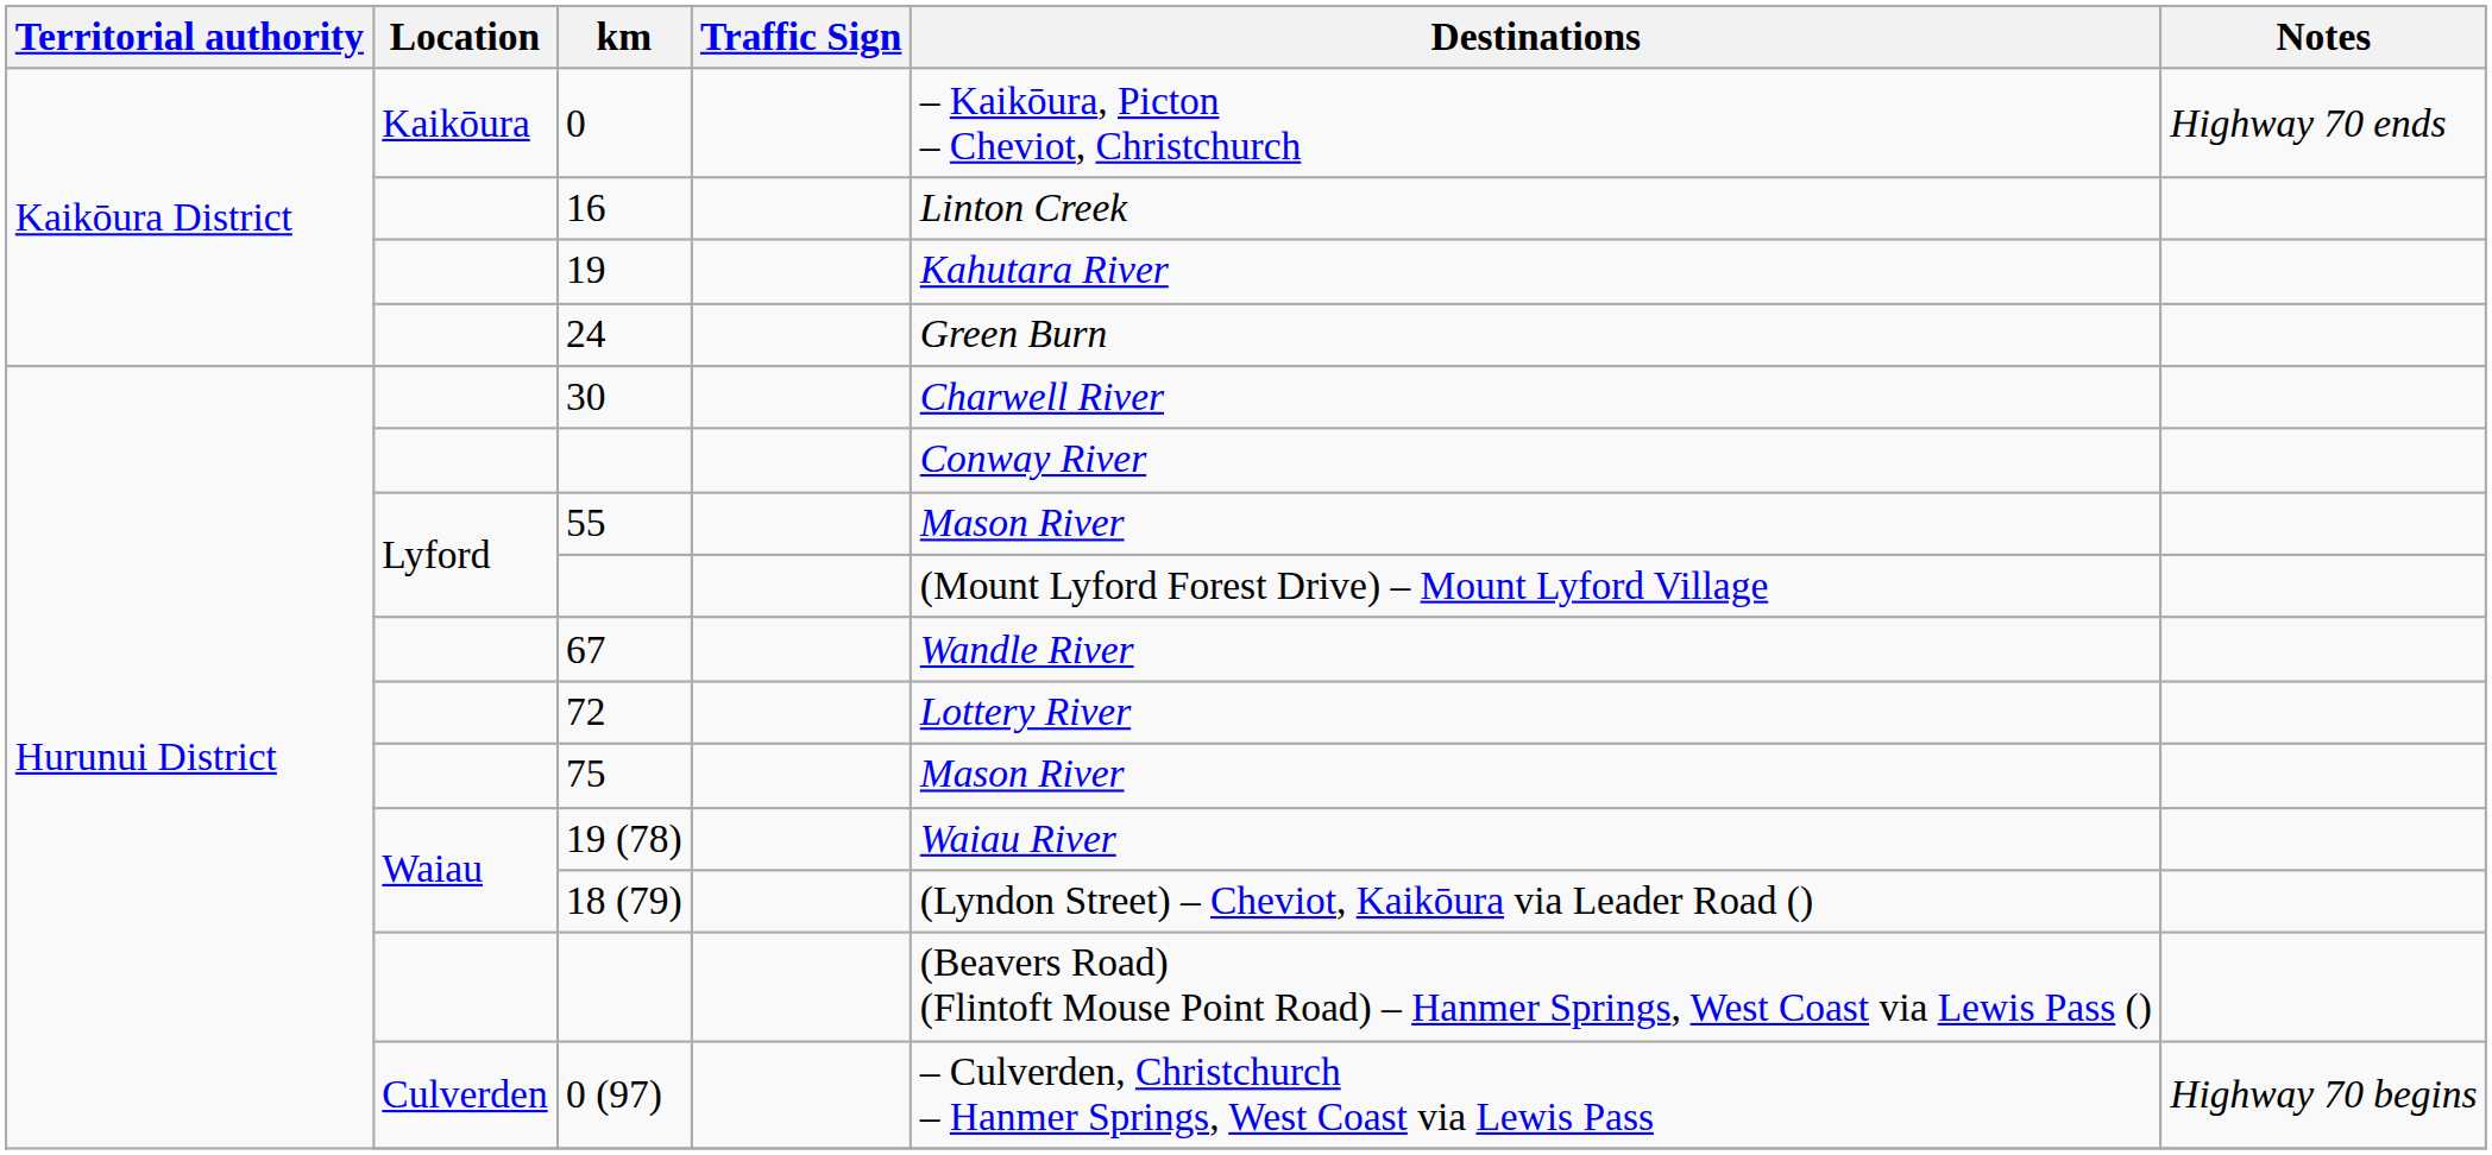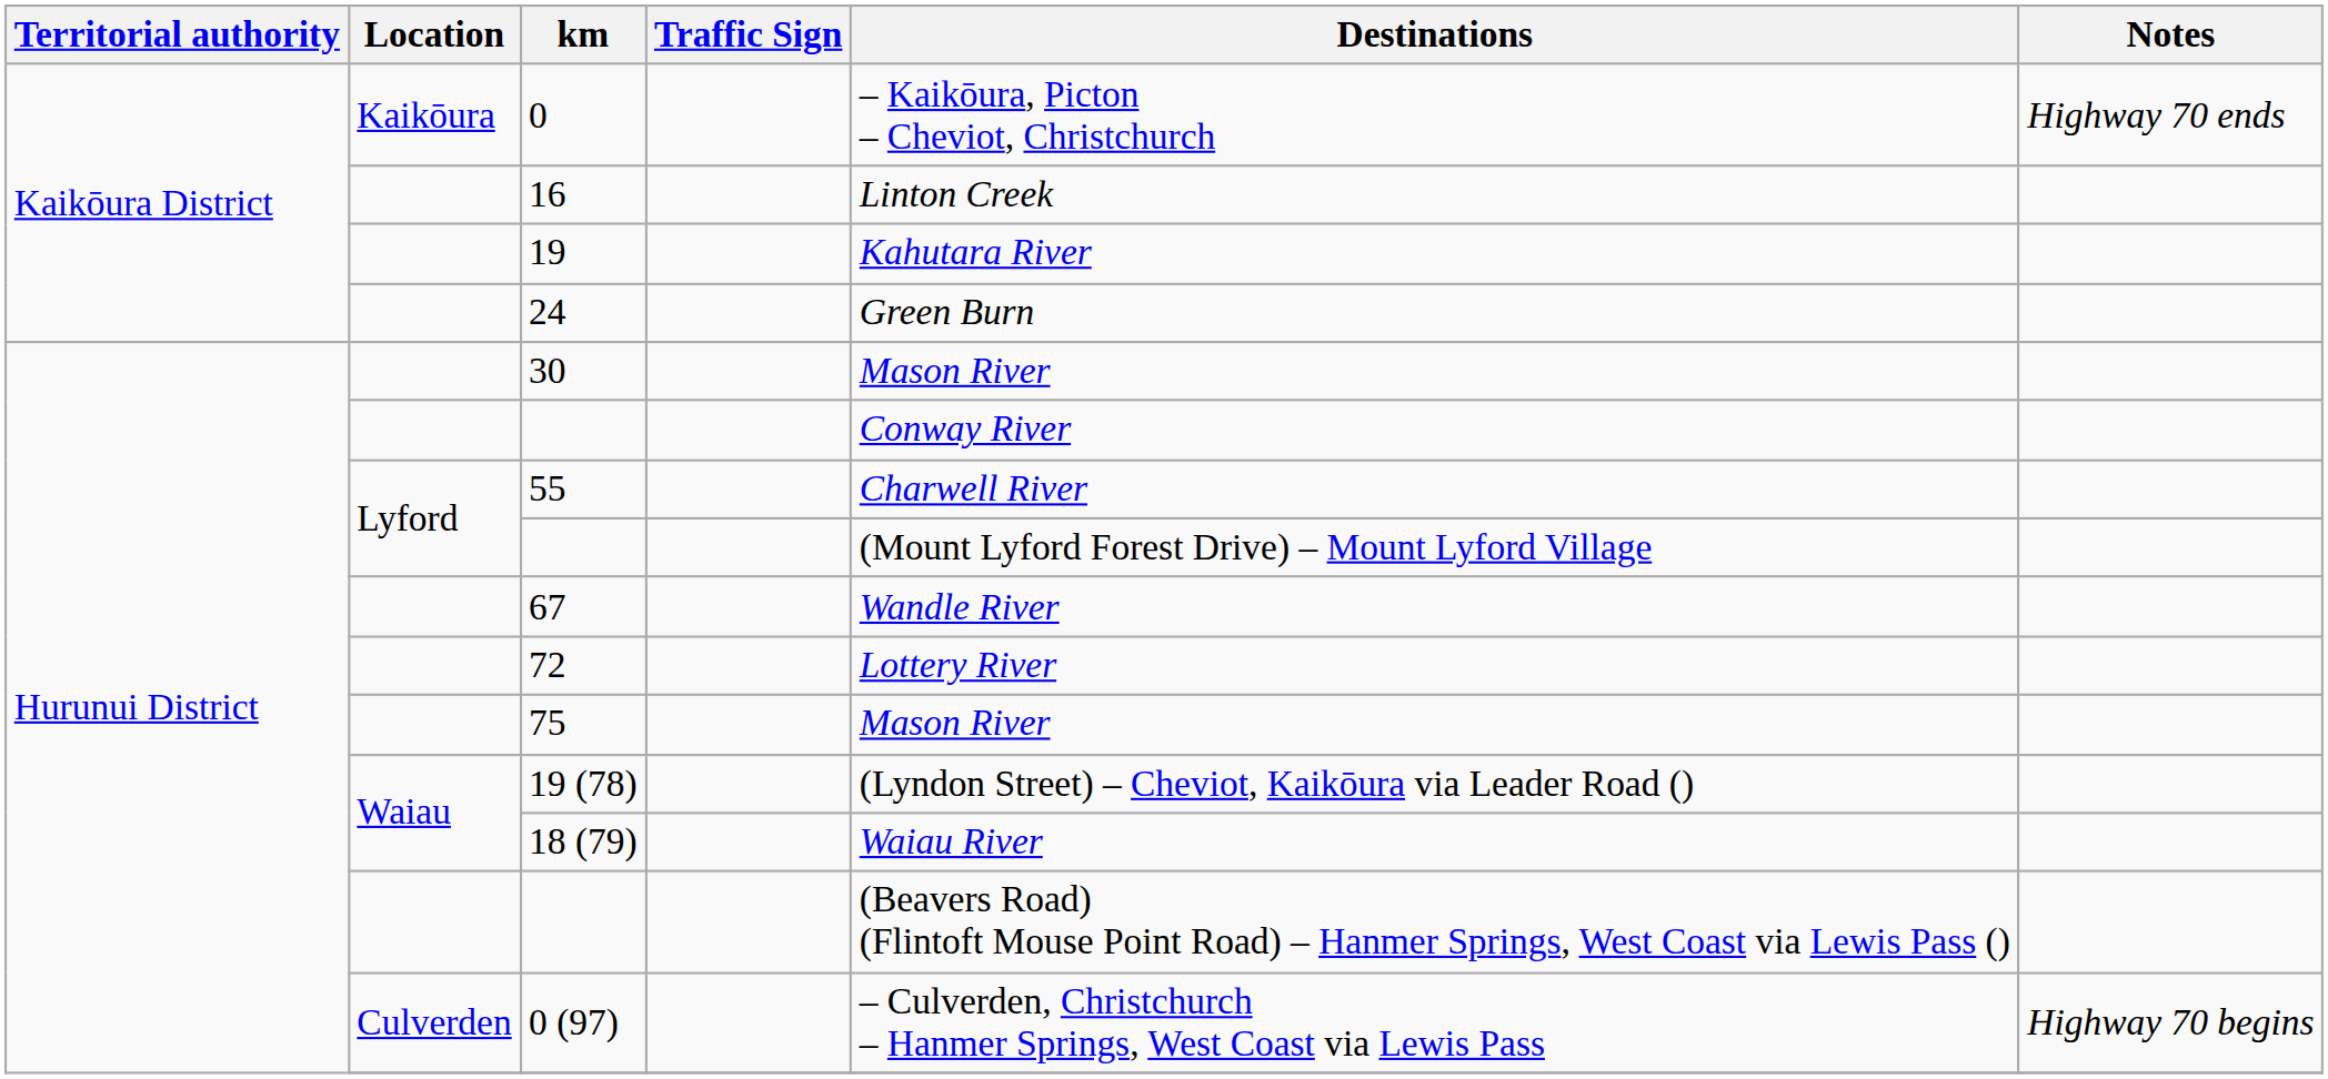 <table class="wikitable">
 <tr>
 <th><a href='#'>Territorial authority</a></th>
 <th>Location</th>
 <th>km</th>
 <th><a href='#'>Traffic Sign</a></th>
 <th>Destinations</th>
 <th>Notes</th>
 </tr>
 <tr>
 <td rowspan=4><a href='#'>Kaikōura District</a></td>
 <td><a href='#'>Kaikōura</a></td>
 <td>0</td>
 <td></td>
 <td> – <a href='#'>Kaikōura</a>, <a href='#'>Picton</a><br> – <a href='#'>Cheviot</a>, <a href='#'>Christchurch</a></td>
 <td><em>Highway 70 ends</em></td>
 </tr>
 <tr>
 <td></td>
 <td>16</td>
 <td></td>
 <td><em>Linton Creek</em></td>
 <td></td>
 </tr>
 <tr>
 <td></td>
 <td>19</td>
 <td></td>
 <td><em><a href='#'>Kahutara River</a></em></td>
 <td></td>
 </tr>
 <tr>
 <td></td>
 <td>24</td>
 <td></td>
 <td><em>Green Burn</em></td>
 <td></td>
 </tr>
 <tr>
 <td rowspan=12><a href='#'>Hurunui District</a></td>
 <td></td>
 <td>30</td>
 <td></td>
-<td><em><a href='#'>Charwell River</a></em></td>
+<td><em><a href='#'>Mason River</a></em></td>
 <td></td>
 </tr>
 <tr>
 <td></td>
 <td></td>
 <td></td>
 <td><em><a href='#'>Conway River</a></em></td>
 <td></td>
 </tr>
 <tr>
 <td rowspan=2>Lyford</td>
 <td>55</td>
 <td></td>
-<td><em><a href='#'>Mason River</a></em></td>
+<td><em><a href='#'>Charwell River</a></em></td>
 <td></td>
 </tr>
 <tr>
 <td></td>
 <td></td>
 <td>(Mount Lyford Forest Drive) – <a href='#'>Mount Lyford Village</a></td>
 <td></td>
 </tr>
 <tr>
 <td></td>
 <td>67</td>
 <td></td>
 <td><em><a href='#'>Wandle River</a></em></td>
 <td></td>
 </tr>
 <tr>
 <td></td>
 <td>72</td>
 <td></td>
 <td><em><a href='#'>Lottery River</a></em></td>
 <td></td>
 </tr>
 <tr>
 <td></td>
 <td>75</td>
 <td></td>
 <td><em><a href='#'>Mason River</a></em></td>
 <td></td>
 </tr>
 <tr>
 <td rowspan=2><a href='#'>Waiau</a></td>
 <td>19 (78)</td>
 <td></td>
-<td><em><a href='#'>Waiau River</a></em></td>
+<td>(Lyndon Street) – <a href='#'>Cheviot</a>, <a href='#'>Kaikōura</a> via Leader Road ()</td>
 <td></td>
 </tr>
 <tr>
 <td>18 (79)</td>
 <td></td>
-<td>(Lyndon Street) – <a href='#'>Cheviot</a>, <a href='#'>Kaikōura</a> via Leader Road ()</td>
+<td><em><a href='#'>Waiau River</a></em></td>
 <td></td>
 </tr>
 <tr>
 <td></td>
 <td></td>
 <td></td>
 <td>(Beavers Road)<br>(Flintoft Mouse Point Road) – <a href='#'>Hanmer Springs</a>, <a href='#'>West Coast</a> via <a href='#'>Lewis Pass</a> ()</td>
 <td></td>
 </tr>
 <tr>
 <td><a href='#'>Culverden</a></td>
 <td>0 (97)</td>
 <td></td>
 <td> – Culverden, <a href='#'>Christchurch</a><br>  – <a href='#'>Hanmer Springs</a>, <a href='#'>West Coast</a> via <a href='#'>Lewis Pass</a></td>
 <td><em>Highway 70 begins</em></td>
 </tr>
 <tr>
 </tr>
 </table>
